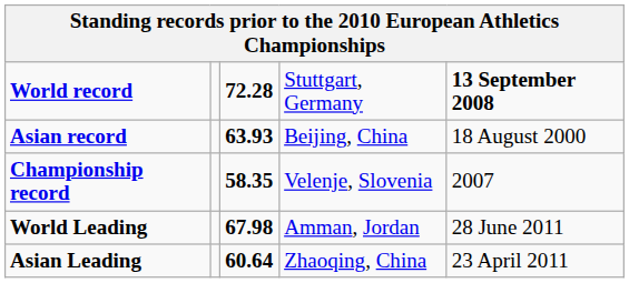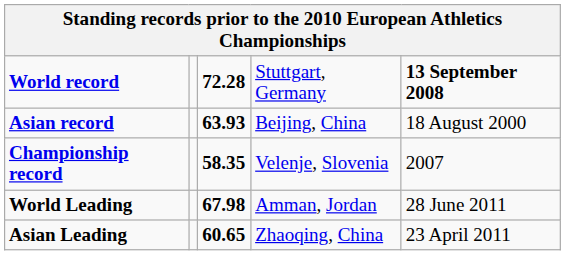 <table class="wikitable" width=75%>
 <tr>
 <th colspan="5">Standing records prior to the 2010 European Athletics Championships</th>
 </tr>
 <tr>
 <td><strong><a href='#'>World record</a></strong></td>
 <td></td>
 <td><strong>72.28</strong></td>
 <td><a href='#'>Stuttgart</a>, <a href='#'>Germany</a></td>
 <td><strong>13 September 2008</strong></td>
 </tr>
 <tr>
 <td><strong><a href='#'>Asian record</a></strong></td>
 <td></td>
 <td><strong>63.93</strong></td>
 <td><a href='#'>Beijing</a>, <a href='#'>China</a></td>
 <td>18 August 2000</td>
 </tr>
 <tr>
 <td><strong><a href='#'>Championship record</a></strong></td>
 <td></td>
 <td><strong>58.35</strong></td>
 <td><a href='#'>Velenje</a>, <a href='#'>Slovenia</a></td>
 <td>2007</td>
 </tr>
 <tr>
 <td><strong>World Leading</strong></td>
 <td></td>
 <td><strong>67.98</strong></td>
 <td><a href='#'>Amman</a>, <a href='#'>Jordan</a></td>
 <td>28 June 2011</td>
 </tr>
 <tr>
 <td><strong>Asian Leading</strong></td>
 <td></td>
-<td><strong>60.64</strong></td>
+<td><strong>60.65</strong></td>
 <td><a href='#'>Zhaoqing</a>, <a href='#'>China</a></td>
 <td>23 April 2011</td>
 </tr>
 </table>
